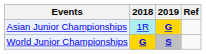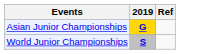 <table class="wikitable" style="font-size: 90%; text-align:center">
 <tr>
 <th>Events</th>
-<th>2018</th>
 <th>2019</th>
 <th>Ref</th>
 </tr>
 <tr>
 <td bgcolor="#ECF2FF"; align="left"><a href='#'>Asian Junior Championships</a></td>
-<td bgcolor=AFEEEE><a href='#'>1R</a></td>
 <td bgcolor=gold><a href='#'><strong>G</strong></a></td>
 <td></td>
 </tr>
 <tr>
 <td bgcolor="#ECF2FF"; align="left"><a href='#'>World Junior Championships</a></td>
-<td bgcolor=gold><a href='#'><strong>G</strong></a></td>
 <td bgcolor=silver><strong><a href='#'>S</a></strong></td>
 <td></td>
 </tr>
 </table>
